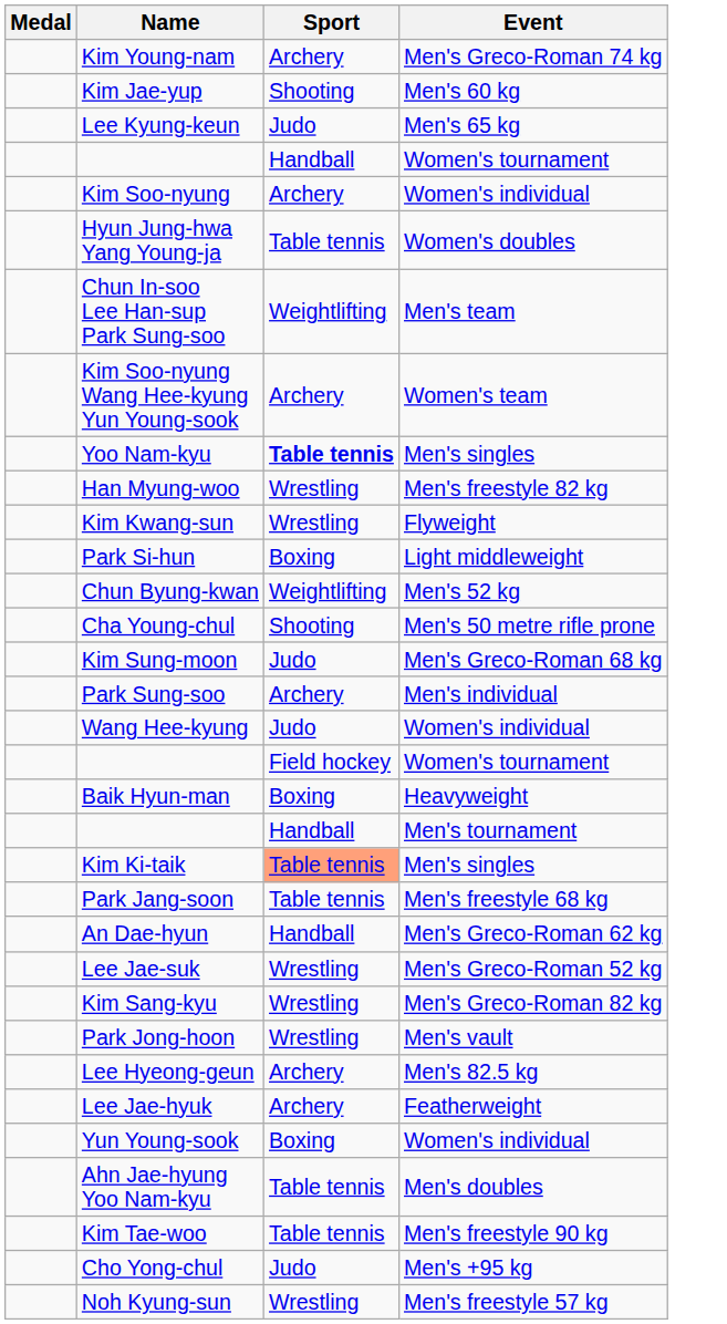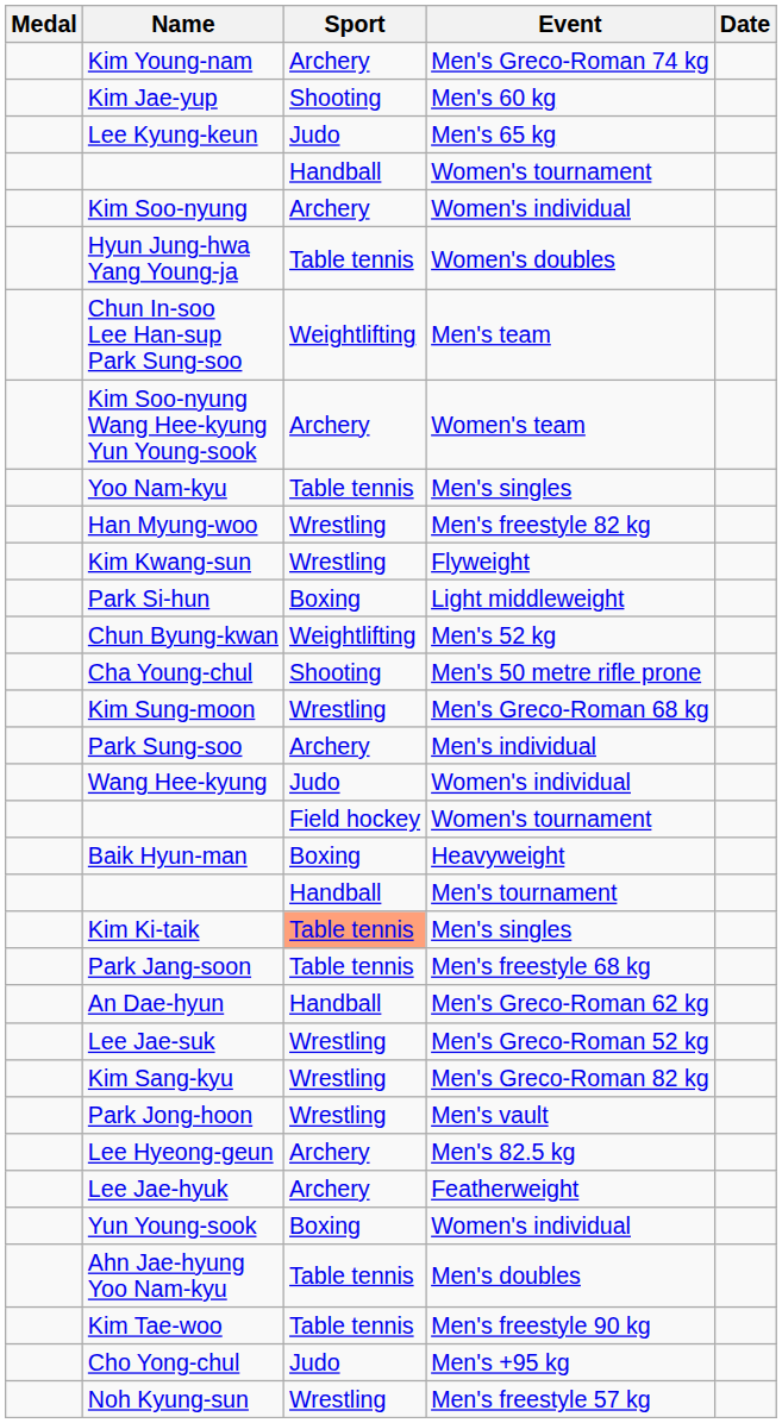 <table class="wikitable sortable" style="font-size:95%;">
 <tr>
 <th>Medal</th>
 <th>Name</th>
 <th>Sport</th>
 <th>Event</th>
+<th>Date</th>
 </tr>
 <tr>
 <td></td>
 <td><a href='#'>Kim Young-nam</a></td>
 <td><a href='#'>Archery</a></td>
 <td><a href='#'>Men's Greco-Roman 74 kg</a></td>
+<td></td>
 </tr>
 <tr>
 <td></td>
 <td><a href='#'>Kim Jae-yup</a></td>
 <td><a href='#'>Shooting</a></td>
 <td><a href='#'>Men's 60 kg</a></td>
+<td></td>
 </tr>
 <tr>
 <td></td>
 <td><a href='#'>Lee Kyung-keun</a></td>
 <td><a href='#'>Judo</a></td>
 <td><a href='#'>Men's 65 kg</a></td>
+<td></td>
 </tr>
 <tr>
 <td></td>
 <td></td>
 <td><a href='#'>Handball</a></td>
 <td><a href='#'>Women's tournament</a></td>
+<td></td>
 </tr>
 <tr>
 <td></td>
 <td><a href='#'>Kim Soo-nyung</a></td>
 <td><a href='#'>Archery</a></td>
 <td><a href='#'>Women's individual</a></td>
+<td></td>
 </tr>
 <tr>
 <td></td>
 <td><a href='#'>Hyun Jung-hwa</a><br><a href='#'>Yang Young-ja</a></td>
 <td><a href='#'>Table tennis</a></td>
 <td><a href='#'>Women's doubles</a></td>
+<td></td>
 </tr>
 <tr>
 <td></td>
 <td><a href='#'>Chun In-soo</a><br><a href='#'>Lee Han-sup</a><br><a href='#'>Park Sung-soo</a></td>
 <td><a href='#'>Weightlifting</a></td>
 <td><a href='#'>Men's team</a></td>
+<td></td>
 </tr>
 <tr>
 <td></td>
 <td><a href='#'>Kim Soo-nyung</a><br><a href='#'>Wang Hee-kyung</a><br><a href='#'>Yun Young-sook</a></td>
 <td><a href='#'>Archery</a></td>
 <td><a href='#'>Women's team</a></td>
+<td></td>
 </tr>
 <tr>
 <td></td>
 <td><a href='#'>Yoo Nam-kyu</a></td>
-<td><strong><a href='#'>Table tennis</a></strong></td>
+<td><a href='#'>Table tennis</a></td>
 <td><a href='#'>Men's singles</a></td>
+<td></td>
 </tr>
 <tr>
 <td></td>
 <td><a href='#'>Han Myung-woo</a></td>
 <td><a href='#'>Wrestling</a></td>
 <td><a href='#'>Men's freestyle 82 kg</a></td>
+<td></td>
 </tr>
 <tr>
 <td></td>
 <td><a href='#'>Kim Kwang-sun</a></td>
 <td><a href='#'>Wrestling</a></td>
 <td><a href='#'>Flyweight</a></td>
+<td></td>
 </tr>
 <tr>
 <td></td>
 <td><a href='#'>Park Si-hun</a></td>
 <td><a href='#'>Boxing</a></td>
 <td><a href='#'>Light middleweight</a></td>
+<td></td>
 </tr>
 <tr>
 <td></td>
 <td><a href='#'>Chun Byung-kwan</a></td>
 <td><a href='#'>Weightlifting</a></td>
 <td><a href='#'>Men's 52 kg</a></td>
+<td></td>
 </tr>
 <tr>
 <td></td>
 <td><a href='#'>Cha Young-chul</a></td>
 <td><a href='#'>Shooting</a></td>
 <td><a href='#'>Men's 50 metre rifle prone</a></td>
+<td></td>
 </tr>
 <tr>
 <td></td>
 <td><a href='#'>Kim Sung-moon</a></td>
-<td><a href='#'>Judo</a></td>
+<td><a href='#'>Wrestling</a></td>
 <td><a href='#'>Men's Greco-Roman 68 kg</a></td>
+<td></td>
 </tr>
 <tr>
 <td></td>
 <td><a href='#'>Park Sung-soo</a></td>
 <td><a href='#'>Archery</a></td>
 <td><a href='#'>Men's individual</a></td>
+<td></td>
 </tr>
 <tr>
 <td></td>
 <td><a href='#'>Wang Hee-kyung</a></td>
 <td><a href='#'>Judo</a></td>
 <td><a href='#'>Women's individual</a></td>
+<td></td>
 </tr>
 <tr>
 <td></td>
 <td></td>
 <td><a href='#'>Field hockey</a></td>
 <td><a href='#'>Women's tournament</a></td>
+<td></td>
 </tr>
 <tr>
 <td></td>
 <td><a href='#'>Baik Hyun-man</a></td>
 <td><a href='#'>Boxing</a></td>
 <td><a href='#'>Heavyweight</a></td>
+<td></td>
 </tr>
 <tr>
 <td></td>
 <td></td>
 <td><a href='#'>Handball</a></td>
 <td><a href='#'>Men's tournament</a></td>
+<td></td>
 </tr>
 <tr>
 <td></td>
 <td><a href='#'>Kim Ki-taik</a></td>
 <td style="background: lightsalmon;"><a href='#'>Table tennis</a></td>
 <td><a href='#'>Men's singles</a></td>
+<td></td>
 </tr>
 <tr>
 <td></td>
 <td><a href='#'>Park Jang-soon</a></td>
 <td><a href='#'>Table tennis</a></td>
 <td><a href='#'>Men's freestyle 68 kg</a></td>
+<td></td>
 </tr>
 <tr>
 <td></td>
 <td><a href='#'>An Dae-hyun</a></td>
 <td><a href='#'>Handball</a></td>
 <td><a href='#'>Men's Greco-Roman 62 kg</a></td>
+<td></td>
 </tr>
 <tr>
 <td></td>
 <td><a href='#'>Lee Jae-suk</a></td>
 <td><a href='#'>Wrestling</a></td>
 <td><a href='#'>Men's Greco-Roman 52 kg</a></td>
+<td></td>
 </tr>
 <tr>
 <td></td>
 <td><a href='#'>Kim Sang-kyu</a></td>
 <td><a href='#'>Wrestling</a></td>
 <td><a href='#'>Men's Greco-Roman 82 kg</a></td>
+<td></td>
 </tr>
 <tr>
 <td></td>
 <td><a href='#'>Park Jong-hoon</a></td>
 <td><a href='#'>Wrestling</a></td>
 <td><a href='#'>Men's vault</a></td>
+<td></td>
 </tr>
 <tr>
 <td></td>
 <td><a href='#'>Lee Hyeong-geun</a></td>
 <td><a href='#'>Archery</a></td>
 <td><a href='#'>Men's 82.5 kg</a></td>
+<td></td>
 </tr>
 <tr>
 <td></td>
 <td><a href='#'>Lee Jae-hyuk</a></td>
 <td><a href='#'>Archery</a></td>
 <td><a href='#'>Featherweight</a></td>
+<td></td>
 </tr>
 <tr>
 <td></td>
 <td><a href='#'>Yun Young-sook</a></td>
 <td><a href='#'>Boxing</a></td>
 <td><a href='#'>Women's individual</a></td>
+<td></td>
 </tr>
 <tr>
 <td></td>
 <td><a href='#'>Ahn Jae-hyung</a><br><a href='#'>Yoo Nam-kyu</a></td>
 <td><a href='#'>Table tennis</a></td>
 <td><a href='#'>Men's doubles</a></td>
+<td></td>
 </tr>
 <tr>
 <td></td>
 <td><a href='#'>Kim Tae-woo</a></td>
 <td><a href='#'>Table tennis</a></td>
 <td><a href='#'>Men's freestyle 90 kg</a></td>
+<td></td>
 </tr>
 <tr>
 <td></td>
 <td><a href='#'>Cho Yong-chul</a></td>
 <td><a href='#'>Judo</a></td>
 <td><a href='#'>Men's +95 kg</a></td>
+<td></td>
 </tr>
 <tr>
 <td></td>
 <td><a href='#'>Noh Kyung-sun</a></td>
 <td><a href='#'>Wrestling</a></td>
 <td><a href='#'>Men's freestyle 57 kg</a></td>
+<td></td>
 </tr>
 </table>
